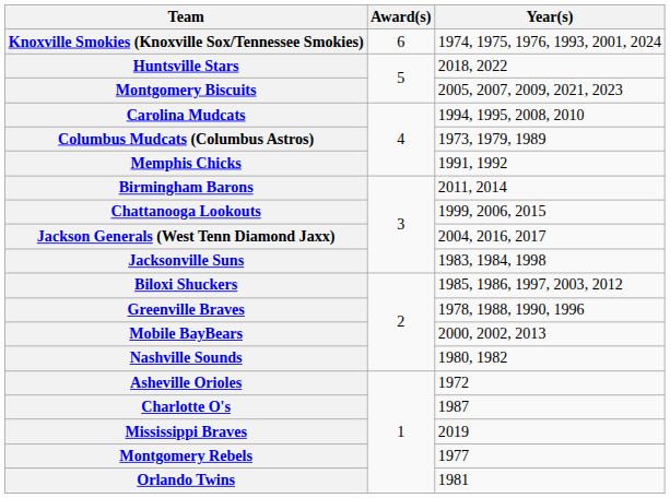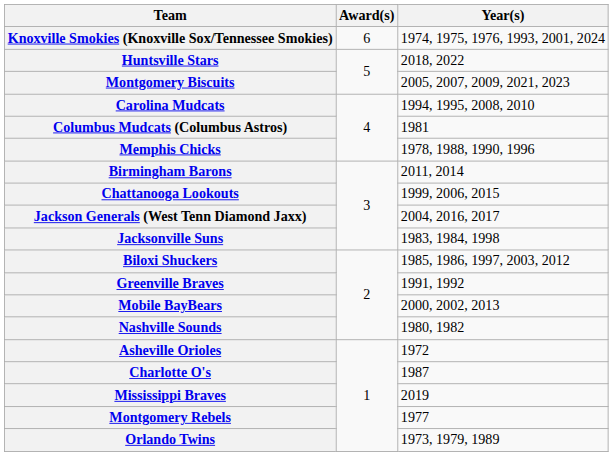 <table class="wikitable sortable plainrowheaders" style="text-align:left">
 <tr>
 <th scope="col">Team</th>
 <th scope="col">Award(s)</th>
 <th scope="col">Year(s)</th>
 </tr>
 <tr>
 <th scope="row"><strong><a href='#'>Knoxville Smokies</a></strong> (Knoxville Sox/Tennessee Smokies)</th>
 <td style="text-align:center">6</td>
 <td>1974, 1975, 1976, 1993, 2001, 2024</td>
 </tr>
 <tr>
 <th scope="row"><a href='#'>Huntsville Stars</a></th>
 <td style="text-align:center" rowspan="2">5</td>
 <td>2018, 2022</td>
 </tr>
 <tr>
 <th scope="row"><strong><a href='#'>Montgomery Biscuits</a></strong></th>
 <td>2005, 2007, 2009, 2021, 2023</td>
 </tr>
 <tr>
 <th scope="row"><a href='#'>Carolina Mudcats</a></th>
 <td style="text-align:center" rowspan="3">4</td>
 <td>1994, 1995, 2008, 2010</td>
 </tr>
 <tr>
 <th scope="row"><a href='#'>Columbus Mudcats</a> (Columbus Astros)</th>
-<td>1973, 1979, 1989</td>
+<td>1981</td>
 </tr>
 <tr>
 <th scope="row"><a href='#'>Memphis Chicks</a></th>
-<td>1991, 1992</td>
+<td>1978, 1988, 1990, 1996</td>
 </tr>
 <tr>
 <th scope="row"><strong><a href='#'>Birmingham Barons</a></strong></th>
 <td style="text-align:center" rowspan="4">3</td>
 <td>2011, 2014</td>
 </tr>
 <tr>
 <th scope="row"><strong><a href='#'>Chattanooga Lookouts</a></strong></th>
 <td>1999, 2006, 2015</td>
 </tr>
 <tr>
 <th scope="row"><a href='#'>Jackson Generals</a> (West Tenn Diamond Jaxx)</th>
 <td>2004, 2016, 2017</td>
 </tr>
 <tr>
 <th scope="row"><a href='#'>Jacksonville Suns</a></th>
 <td>1983, 1984, 1998</td>
 </tr>
 <tr>
 <th scope="row"><strong><a href='#'>Biloxi Shuckers</a></strong></th>
 <td style="text-align:center" rowspan="4">2</td>
 <td>1985, 1986, 1997, 2003, 2012</td>
 </tr>
 <tr>
 <th scope="row"><a href='#'>Greenville Braves</a></th>
-<td>1978, 1988, 1990, 1996</td>
+<td>1991, 1992</td>
 </tr>
 <tr>
 <th scope="row"><a href='#'>Mobile BayBears</a></th>
 <td>2000, 2002, 2013</td>
 </tr>
 <tr>
 <th scope="row"><a href='#'>Nashville Sounds</a></th>
 <td>1980, 1982</td>
 </tr>
 <tr>
 <th scope="row"><a href='#'>Asheville Orioles</a></th>
 <td style="text-align:center" rowspan="5">1</td>
 <td>1972</td>
 </tr>
 <tr>
 <th scope="row"><a href='#'>Charlotte O's</a></th>
 <td>1987</td>
 </tr>
 <tr>
 <th scope="row"><a href='#'>Mississippi Braves</a></th>
 <td>2019</td>
 </tr>
 <tr>
 <th scope="row"><a href='#'>Montgomery Rebels</a></th>
 <td>1977</td>
 </tr>
 <tr>
 <th scope="row"><a href='#'>Orlando Twins</a></th>
-<td>1981</td>
+<td>1973, 1979, 1989</td>
 </tr>
 </table>
